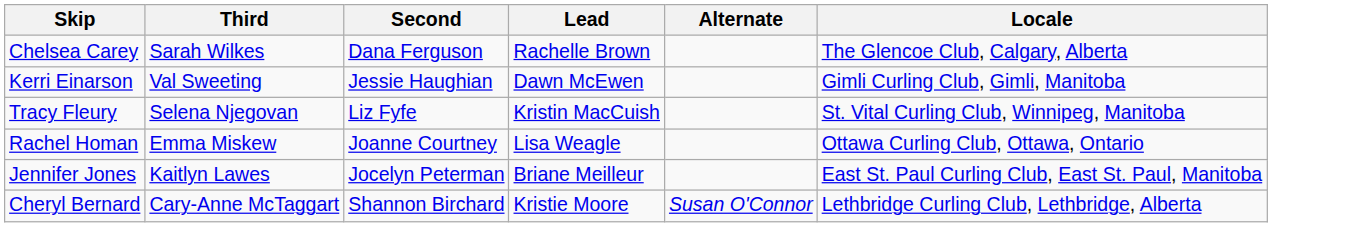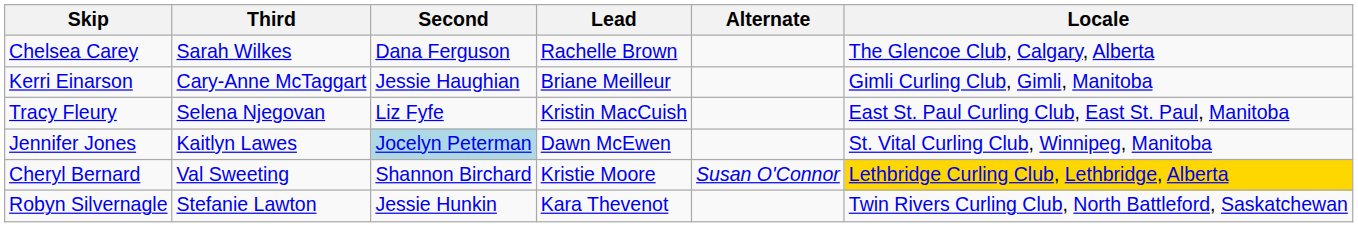 <table class= "wikitable">
 <tr>
 <th scope="col">Skip</th>
 <th scope="col">Third</th>
 <th scope="col">Second</th>
 <th scope="col">Lead</th>
 <th scope="col">Alternate</th>
 <th scope="col">Locale</th>
 </tr>
 <tr>
 <td><a href='#'>Chelsea Carey</a></td>
 <td><a href='#'>Sarah Wilkes</a></td>
 <td><a href='#'>Dana Ferguson</a></td>
 <td><a href='#'>Rachelle Brown</a></td>
 <td></td>
 <td> <a href='#'>The Glencoe Club</a>, <a href='#'>Calgary</a>, <a href='#'>Alberta</a></td>
 </tr>
 <tr>
 <td><a href='#'>Kerri Einarson</a></td>
-<td><a href='#'>Val Sweeting</a></td>
+<td><a href='#'>Cary-Anne McTaggart</a></td>
 <td><a href='#'>Jessie Haughian</a></td>
-<td><a href='#'>Dawn McEwen</a></td>
+<td><a href='#'>Briane Meilleur</a></td>
 <td></td>
 <td> <a href='#'>Gimli Curling Club</a>, <a href='#'>Gimli</a>, <a href='#'>Manitoba</a></td>
 </tr>
 <tr>
 <td><a href='#'>Tracy Fleury</a></td>
 <td><a href='#'>Selena Njegovan</a></td>
 <td><a href='#'>Liz Fyfe</a></td>
 <td><a href='#'>Kristin MacCuish</a></td>
 <td></td>
-<td> <a href='#'>St. Vital Curling Club</a>, <a href='#'>Winnipeg</a>, <a href='#'>Manitoba</a></td>
-</tr>
-<tr>
-<td><a href='#'>Rachel Homan</a></td>
-<td><a href='#'>Emma Miskew</a></td>
-<td><a href='#'>Joanne Courtney</a></td>
-<td><a href='#'>Lisa Weagle</a></td>
-<td></td>
-<td> <a href='#'>Ottawa Curling Club</a>, <a href='#'>Ottawa</a>, <a href='#'>Ontario</a></td>
+<td> <a href='#'>East St. Paul Curling Club</a>, <a href='#'>East St. Paul</a>, <a href='#'>Manitoba</a></td>
 </tr>
 <tr>
 <td><a href='#'>Jennifer Jones</a></td>
 <td><a href='#'>Kaitlyn Lawes</a></td>
-<td><a href='#'>Jocelyn Peterman</a></td>
-<td><a href='#'>Briane Meilleur</a></td>
+<td style="background: lightblue;"><a href='#'>Jocelyn Peterman</a></td>
+<td><a href='#'>Dawn McEwen</a></td>
 <td></td>
-<td> <a href='#'>East St. Paul Curling Club</a>, <a href='#'>East St. Paul</a>, <a href='#'>Manitoba</a></td>
+<td> <a href='#'>St. Vital Curling Club</a>, <a href='#'>Winnipeg</a>, <a href='#'>Manitoba</a></td>
 </tr>
 <tr>
 <td><a href='#'>Cheryl Bernard</a></td>
-<td><a href='#'>Cary-Anne McTaggart</a></td>
+<td><a href='#'>Val Sweeting</a></td>
 <td><a href='#'>Shannon Birchard</a></td>
 <td><a href='#'>Kristie Moore</a></td>
 <td><em><a href='#'>Susan O'Connor</a></em></td>
-<td> <a href='#'>Lethbridge Curling Club</a>, <a href='#'>Lethbridge</a>, <a href='#'>Alberta</a></td>
+<td style="background: gold;"> <a href='#'>Lethbridge Curling Club</a>, <a href='#'>Lethbridge</a>, <a href='#'>Alberta</a></td>
+</tr>
+<tr>
+<td><a href='#'>Robyn Silvernagle</a></td>
+<td><a href='#'>Stefanie Lawton</a></td>
+<td><a href='#'>Jessie Hunkin</a></td>
+<td><a href='#'>Kara Thevenot</a></td>
+<td></td>
+<td> <a href='#'>Twin Rivers Curling Club</a>, <a href='#'>North Battleford</a>, <a href='#'>Saskatchewan</a></td>
 </tr>
 </table>
